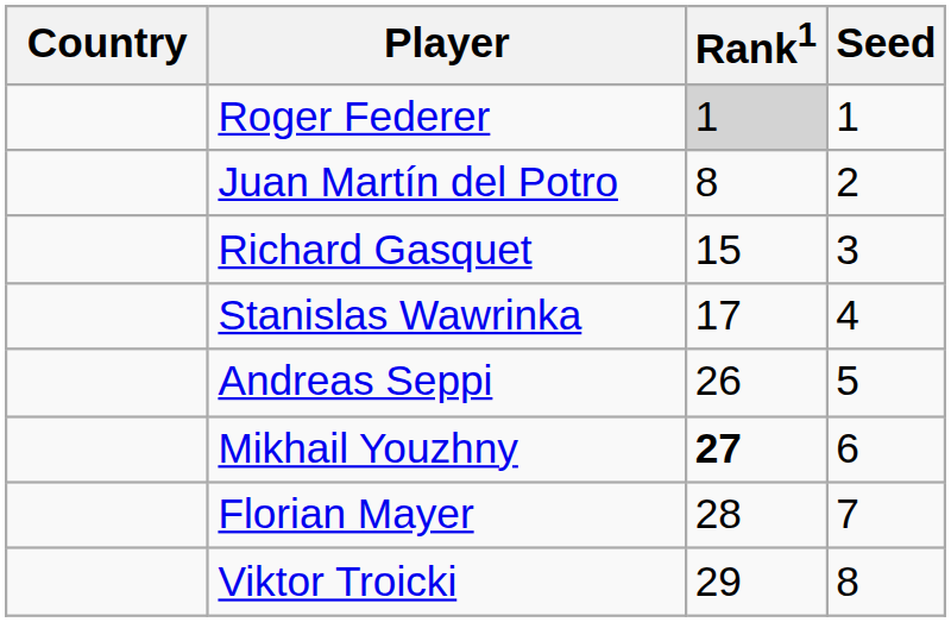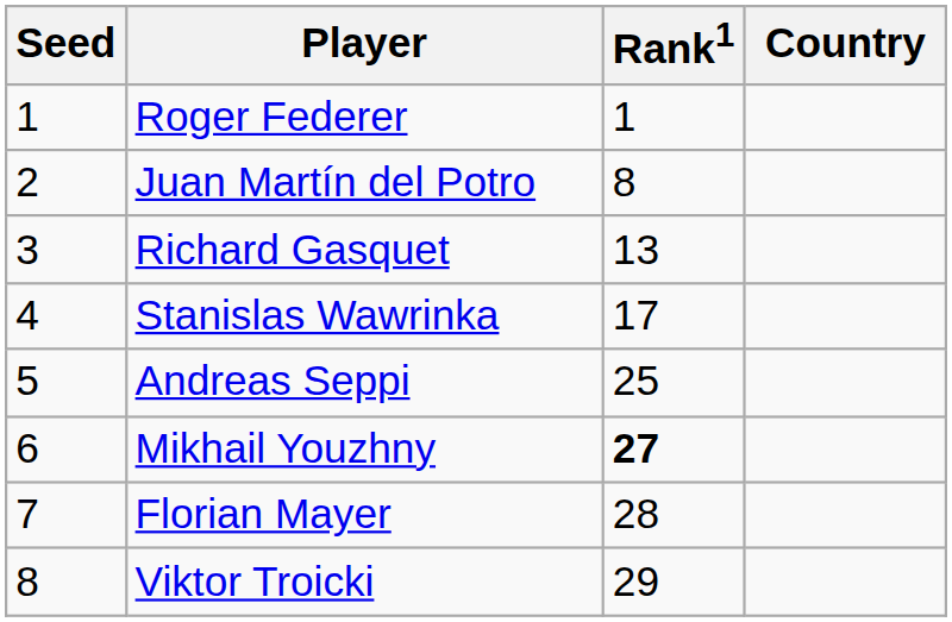 <table class="sortable wikitable">
 <tr>
-<th width="70">Country</th>
+<th>Seed</th>
 <th width="175">Player</th>
 <th>Rank<sup>1</sup></th>
-<th>Seed</th>
+<th width="70">Country</th>
 </tr>
 <tr>
+<td>1</td>
+<td><a href='#'>Roger Federer</a></td>
+<td>1</td>
 <td></td>
-<td><a href='#'>Roger Federer</a></td>
-<td style="background: lightgrey;">1</td>
-<td>1</td>
 </tr>
 <tr>
-<td></td>
+<td>2</td>
 <td><a href='#'>Juan Martín del Potro</a></td>
 <td>8</td>
-<td>2</td>
+<td></td>
 </tr>
 <tr>
+<td>3</td>
+<td><a href='#'>Richard Gasquet</a></td>
+<td>13</td>
 <td></td>
-<td><a href='#'>Richard Gasquet</a></td>
-<td>15</td>
-<td>3</td>
 </tr>
 <tr>
-<td></td>
+<td>4</td>
 <td><a href='#'>Stanislas Wawrinka</a></td>
 <td>17</td>
-<td>4</td>
+<td></td>
 </tr>
 <tr>
+<td>5</td>
+<td><a href='#'>Andreas Seppi</a></td>
+<td>25</td>
 <td></td>
-<td><a href='#'>Andreas Seppi</a></td>
-<td>26</td>
-<td>5</td>
 </tr>
 <tr>
-<td></td>
+<td>6</td>
 <td><a href='#'>Mikhail Youzhny</a></td>
 <td><strong>27</strong></td>
-<td>6</td>
+<td></td>
 </tr>
 <tr>
-<td></td>
+<td>7</td>
 <td><a href='#'>Florian Mayer</a></td>
 <td>28</td>
-<td>7</td>
+<td></td>
 </tr>
 <tr>
-<td></td>
+<td>8</td>
 <td><a href='#'>Viktor Troicki</a></td>
 <td>29</td>
-<td>8</td>
+<td></td>
 </tr>
 </table>
